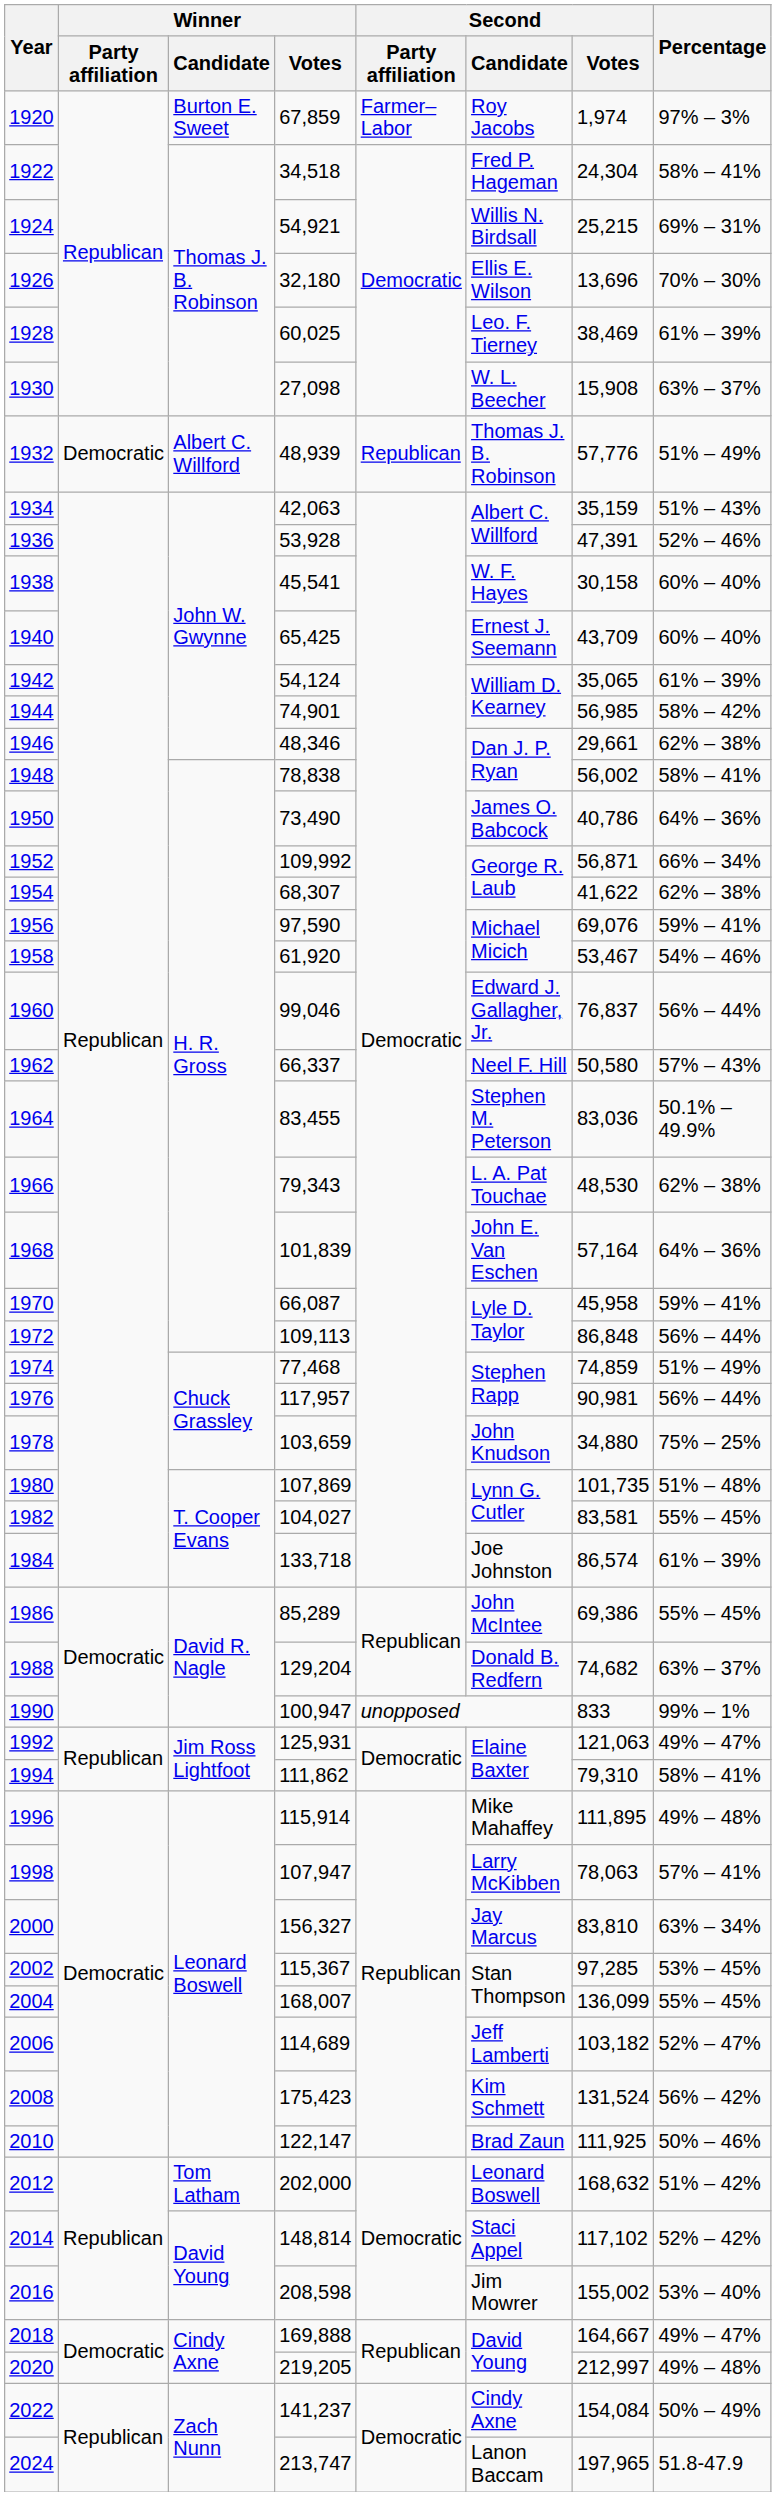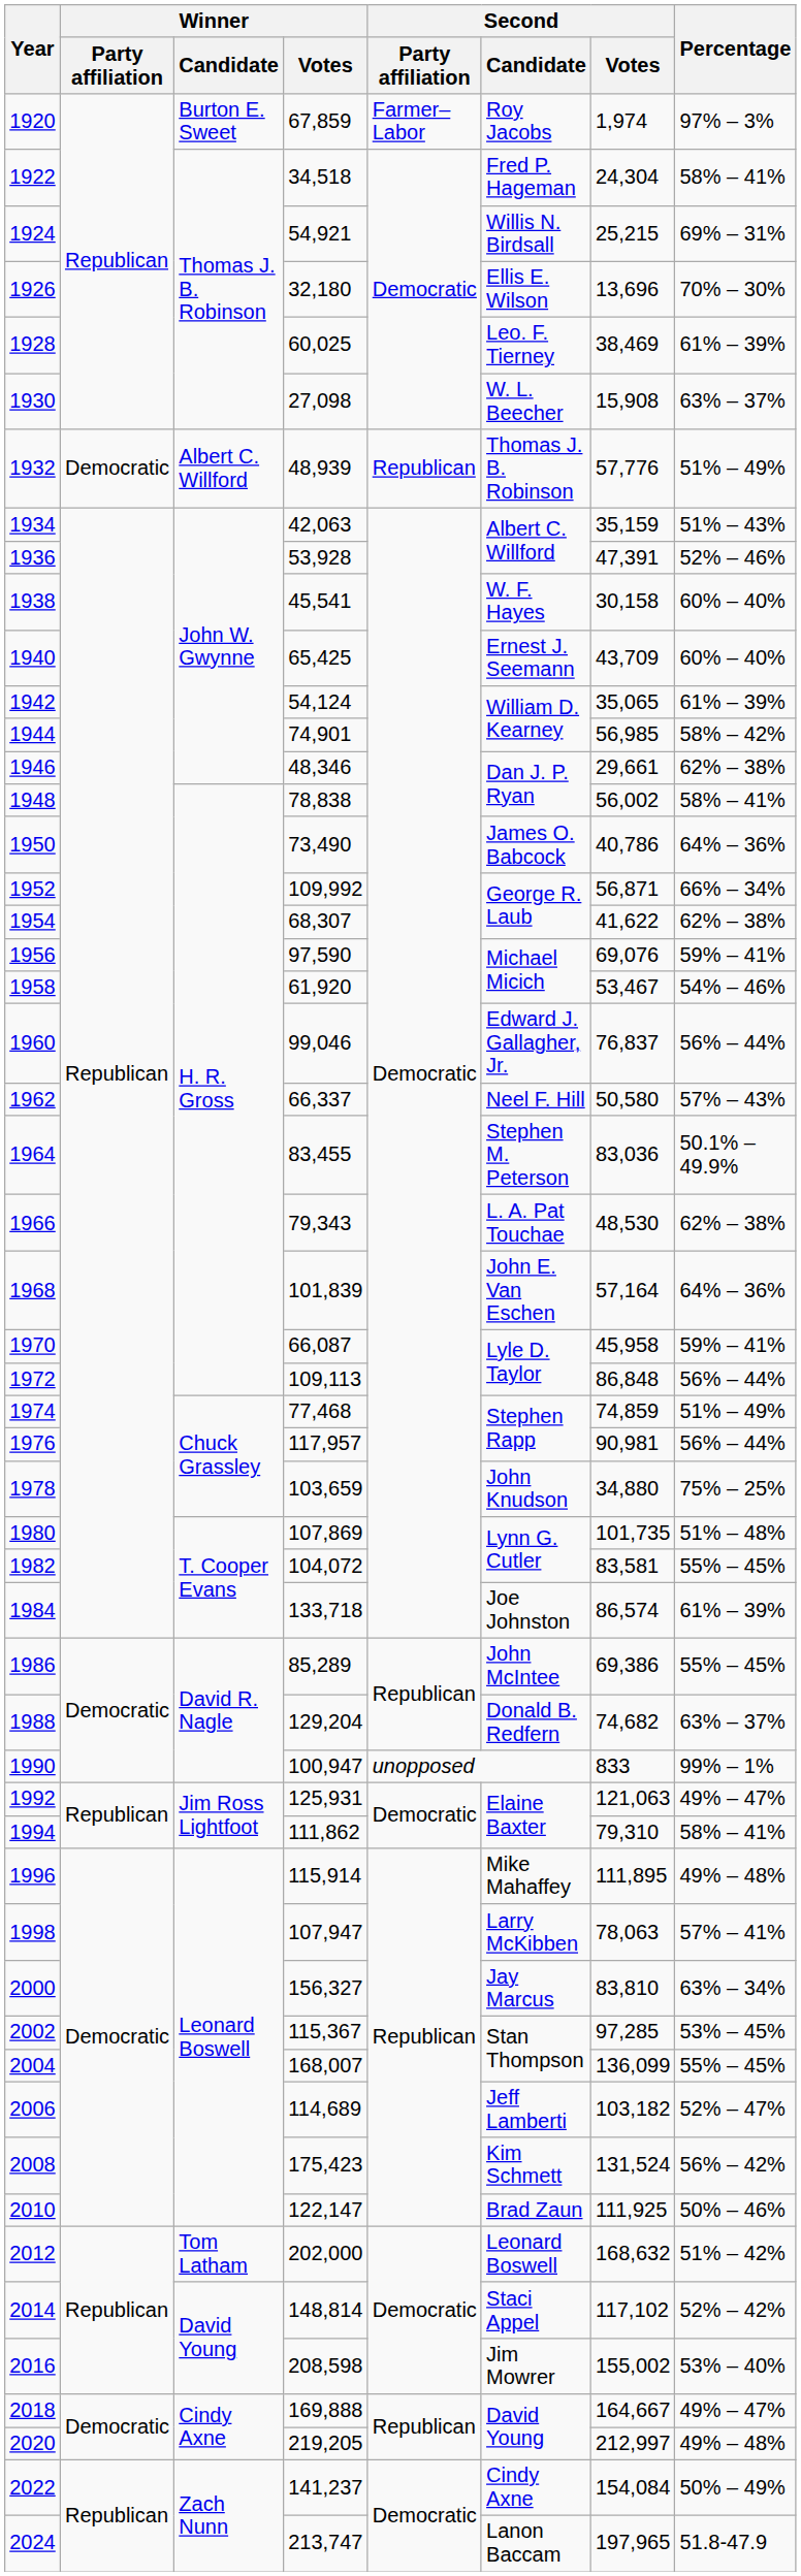 <table class="wikitable sortable">
 <tr>
 <th rowspan=2>Year</th>
 <th colspan=3>Winner</th>
 <th colspan=3>Second</th>
 <th rowspan=2>Percentage</th>
 </tr>
 <tr>
 <th>Party affiliation</th>
 <th>Candidate</th>
 <th>Votes</th>
 <th>Party affiliation</th>
 <th>Candidate</th>
 <th>Votes</th>
 </tr>
 <tr>
 <td><a href='#'>1920</a></td>
 <td rowspan=6 ><a href='#'>Republican</a></td>
 <td><a href='#'>Burton E. Sweet</a></td>
 <td>67,859</td>
 <td><a href='#'>Farmer–Labor</a></td>
 <td><a href='#'>Roy Jacobs</a></td>
 <td>1,974</td>
 <td>97% – 3%</td>
 </tr>
 <tr>
 <td><a href='#'>1922</a></td>
 <td rowspan=5><a href='#'>Thomas J. B. Robinson</a></td>
 <td>34,518</td>
 <td rowspan=5 ><a href='#'>Democratic</a></td>
 <td><a href='#'>Fred P. Hageman</a></td>
 <td>24,304</td>
 <td>58% – 41%</td>
 </tr>
 <tr>
 <td><a href='#'>1924</a></td>
 <td>54,921</td>
 <td><a href='#'>Willis N. Birdsall</a></td>
 <td>25,215</td>
 <td>69% – 31%</td>
 </tr>
 <tr>
 <td><a href='#'>1926</a></td>
 <td>32,180</td>
 <td><a href='#'>Ellis E. Wilson</a></td>
 <td>13,696</td>
 <td>70% – 30%</td>
 </tr>
 <tr>
 <td><a href='#'>1928</a></td>
 <td>60,025</td>
 <td><a href='#'>Leo. F. Tierney</a></td>
 <td>38,469</td>
 <td>61% – 39%</td>
 </tr>
 <tr>
 <td><a href='#'>1930</a></td>
 <td>27,098</td>
 <td><a href='#'>W. L. Beecher</a></td>
 <td>15,908</td>
 <td>63% – 37%</td>
 </tr>
 <tr>
 <td><a href='#'>1932</a></td>
 <td>Democratic</td>
 <td><a href='#'>Albert C. Willford</a></td>
 <td>48,939</td>
 <td><a href='#'>Republican</a></td>
 <td><a href='#'>Thomas J. B. Robinson</a></td>
 <td>57,776</td>
 <td>51% – 49%</td>
 </tr>
 <tr>
 <td><a href='#'>1934</a></td>
 <td rowspan=26 >Republican</td>
 <td rowspan=7><a href='#'>John W. Gwynne</a></td>
 <td>42,063</td>
 <td rowspan=26 >Democratic</td>
 <td rowspan=2><a href='#'>Albert C. Willford</a></td>
 <td>35,159</td>
 <td>51% – 43%</td>
 </tr>
 <tr>
 <td><a href='#'>1936</a></td>
 <td>53,928</td>
 <td>47,391</td>
 <td>52% – 46%</td>
 </tr>
 <tr>
 <td><a href='#'>1938</a></td>
 <td>45,541</td>
 <td><a href='#'>W. F. Hayes</a></td>
 <td>30,158</td>
 <td>60% – 40%</td>
 </tr>
 <tr>
 <td><a href='#'>1940</a></td>
 <td>65,425</td>
 <td><a href='#'>Ernest J. Seemann</a></td>
 <td>43,709</td>
 <td>60% – 40%</td>
 </tr>
 <tr>
 <td><a href='#'>1942</a></td>
 <td>54,124</td>
 <td rowspan=2><a href='#'>William D. Kearney</a></td>
 <td>35,065</td>
 <td>61% – 39%</td>
 </tr>
 <tr>
 <td><a href='#'>1944</a></td>
 <td>74,901</td>
 <td>56,985</td>
 <td>58% – 42%</td>
 </tr>
 <tr>
 <td><a href='#'>1946</a></td>
 <td>48,346</td>
 <td rowspan=2><a href='#'>Dan J. P. Ryan</a></td>
 <td>29,661</td>
 <td>62% – 38%</td>
 </tr>
 <tr>
 <td><a href='#'>1948</a></td>
 <td rowspan=13><a href='#'>H. R. Gross</a></td>
 <td>78,838</td>
 <td>56,002</td>
 <td>58% – 41%</td>
 </tr>
 <tr>
 <td><a href='#'>1950</a></td>
 <td>73,490</td>
 <td><a href='#'>James O. Babcock</a></td>
 <td>40,786</td>
 <td>64% – 36%</td>
 </tr>
 <tr>
 <td><a href='#'>1952</a></td>
 <td>109,992</td>
 <td rowspan=2><a href='#'>George R. Laub</a></td>
 <td>56,871</td>
 <td>66% – 34%</td>
 </tr>
 <tr>
 <td><a href='#'>1954</a></td>
 <td>68,307</td>
 <td>41,622</td>
 <td>62% – 38%</td>
 </tr>
 <tr>
 <td><a href='#'>1956</a></td>
 <td>97,590</td>
 <td rowspan=2><a href='#'>Michael Micich</a></td>
 <td>69,076</td>
 <td>59% – 41%</td>
 </tr>
 <tr>
 <td><a href='#'>1958</a></td>
 <td>61,920</td>
 <td>53,467</td>
 <td>54% – 46%</td>
 </tr>
 <tr>
 <td><a href='#'>1960</a></td>
 <td>99,046</td>
 <td><a href='#'>Edward J. Gallagher, Jr.</a></td>
 <td>76,837</td>
 <td>56% – 44%</td>
 </tr>
 <tr>
 <td><a href='#'>1962</a></td>
 <td>66,337</td>
 <td><a href='#'>Neel F. Hill</a></td>
 <td>50,580</td>
 <td>57% – 43%</td>
 </tr>
 <tr>
 <td><a href='#'>1964</a></td>
 <td>83,455</td>
 <td><a href='#'>Stephen M. Peterson</a></td>
 <td>83,036</td>
 <td>50.1% – 49.9%</td>
 </tr>
 <tr>
 <td><a href='#'>1966</a></td>
 <td>79,343</td>
 <td><a href='#'>L. A. Pat Touchae</a></td>
 <td>48,530</td>
 <td>62% – 38%</td>
 </tr>
 <tr>
 <td><a href='#'>1968</a></td>
 <td>101,839</td>
 <td><a href='#'>John E. Van Eschen</a></td>
 <td>57,164</td>
 <td>64% – 36%</td>
 </tr>
 <tr>
 <td><a href='#'>1970</a></td>
 <td>66,087</td>
 <td rowspan=2><a href='#'>Lyle D. Taylor</a></td>
 <td>45,958</td>
 <td>59% – 41%</td>
 </tr>
 <tr>
 <td><a href='#'>1972</a></td>
 <td>109,113</td>
 <td>86,848</td>
 <td>56% – 44%</td>
 </tr>
 <tr>
 <td><a href='#'>1974</a></td>
 <td rowspan=3><a href='#'>Chuck Grassley</a></td>
 <td>77,468</td>
 <td rowspan=2><a href='#'>Stephen Rapp</a></td>
 <td>74,859</td>
 <td>51% – 49%</td>
 </tr>
 <tr>
 <td><a href='#'>1976</a></td>
 <td>117,957</td>
 <td>90,981</td>
 <td>56% – 44%</td>
 </tr>
 <tr>
 <td><a href='#'>1978</a></td>
 <td>103,659</td>
 <td><a href='#'>John Knudson</a></td>
 <td>34,880</td>
 <td>75% – 25%</td>
 </tr>
 <tr>
 <td><a href='#'>1980</a></td>
 <td rowspan=3><a href='#'>T. Cooper Evans</a></td>
 <td>107,869</td>
 <td rowspan=2><a href='#'>Lynn G. Cutler</a></td>
 <td>101,735</td>
 <td>51% – 48%</td>
 </tr>
 <tr>
 <td><a href='#'>1982</a></td>
-<td>104,027</td>
+<td>104,072</td>
 <td>83,581</td>
 <td>55% – 45%</td>
 </tr>
 <tr>
 <td><a href='#'>1984</a></td>
 <td>133,718</td>
 <td>Joe Johnston</td>
 <td>86,574</td>
 <td>61% – 39%</td>
 </tr>
 <tr>
 <td><a href='#'>1986</a></td>
 <td rowspan=3 >Democratic</td>
 <td rowspan=3><a href='#'>David R. Nagle</a></td>
 <td>85,289</td>
 <td rowspan=2 >Republican</td>
 <td><a href='#'>John McIntee</a></td>
 <td>69,386</td>
 <td>55% – 45%</td>
 </tr>
 <tr>
 <td><a href='#'>1988</a></td>
 <td>129,204</td>
 <td><a href='#'>Donald B. Redfern</a></td>
 <td>74,682</td>
 <td>63% – 37%</td>
 </tr>
 <tr>
 <td><a href='#'>1990</a></td>
 <td>100,947</td>
 <td colspan=2><em>unopposed</em></td>
 <td>833</td>
 <td>99% – 1%</td>
 </tr>
 <tr>
 <td><a href='#'>1992</a></td>
 <td rowspan=2 >Republican</td>
 <td rowspan=2><a href='#'>Jim Ross Lightfoot</a></td>
 <td>125,931</td>
 <td rowspan=2 >Democratic</td>
 <td rowspan=2><a href='#'>Elaine Baxter</a></td>
 <td>121,063</td>
 <td>49% – 47%</td>
 </tr>
 <tr>
 <td><a href='#'>1994</a></td>
 <td>111,862</td>
 <td>79,310</td>
 <td>58% – 41%</td>
 </tr>
 <tr>
 <td><a href='#'>1996</a></td>
 <td rowspan=8 >Democratic</td>
 <td rowspan=8><a href='#'>Leonard Boswell</a></td>
 <td>115,914</td>
 <td rowspan=8 >Republican</td>
 <td>Mike Mahaffey</td>
 <td>111,895</td>
 <td>49% – 48%</td>
 </tr>
 <tr>
 <td><a href='#'>1998</a></td>
 <td>107,947</td>
 <td><a href='#'>Larry McKibben</a></td>
 <td>78,063</td>
 <td>57% – 41%</td>
 </tr>
 <tr>
 <td><a href='#'>2000</a></td>
 <td>156,327</td>
 <td><a href='#'>Jay Marcus</a></td>
 <td>83,810</td>
 <td>63% – 34%</td>
 </tr>
 <tr>
 <td><a href='#'>2002</a></td>
 <td>115,367</td>
 <td rowspan=2>Stan Thompson</td>
 <td>97,285</td>
 <td>53% – 45%</td>
 </tr>
 <tr>
 <td><a href='#'>2004</a></td>
 <td>168,007</td>
 <td>136,099</td>
 <td>55% – 45%</td>
 </tr>
 <tr>
 <td><a href='#'>2006</a></td>
 <td>114,689</td>
 <td><a href='#'>Jeff Lamberti</a></td>
 <td>103,182</td>
 <td>52% – 47%</td>
 </tr>
 <tr>
 <td><a href='#'>2008</a></td>
 <td>175,423</td>
 <td><a href='#'>Kim Schmett</a></td>
 <td>131,524</td>
 <td>56% – 42%</td>
 </tr>
 <tr>
 <td><a href='#'>2010</a></td>
 <td>122,147</td>
 <td><a href='#'>Brad Zaun</a></td>
 <td>111,925</td>
 <td>50% – 46%</td>
 </tr>
 <tr>
 <td><a href='#'>2012</a></td>
 <td rowspan=3 >Republican</td>
 <td><a href='#'>Tom Latham</a></td>
 <td>202,000</td>
 <td rowspan=3 >Democratic</td>
 <td><a href='#'>Leonard Boswell</a></td>
 <td>168,632</td>
 <td>51% – 42%</td>
 </tr>
 <tr>
 <td><a href='#'>2014</a></td>
 <td rowspan=2><a href='#'>David Young</a></td>
 <td>148,814</td>
 <td><a href='#'>Staci Appel</a></td>
 <td>117,102</td>
 <td>52% – 42%</td>
 </tr>
 <tr>
 <td><a href='#'>2016</a></td>
 <td>208,598</td>
 <td>Jim Mowrer</td>
 <td>155,002</td>
 <td>53% – 40%</td>
 </tr>
 <tr>
 <td><a href='#'>2018</a></td>
 <td rowspan=2 >Democratic</td>
 <td rowspan=2><a href='#'>Cindy Axne</a></td>
 <td>169,888</td>
 <td rowspan=2 >Republican</td>
 <td rowspan=2><a href='#'>David Young</a></td>
 <td>164,667</td>
 <td>49% – 47%</td>
 </tr>
 <tr>
 <td><a href='#'>2020</a></td>
 <td>219,205</td>
 <td>212,997</td>
 <td>49% – 48%</td>
 </tr>
 <tr>
 <td><a href='#'>2022</a></td>
 <td rowspan=2 >Republican</td>
 <td rowspan=2><a href='#'>Zach Nunn</a></td>
 <td>141,237</td>
 <td rowspan=2 >Democratic</td>
 <td><a href='#'>Cindy Axne</a></td>
 <td>154,084</td>
 <td>50% – 49%</td>
 </tr>
 <tr>
 <td><a href='#'>2024</a></td>
 <td>213,747</td>
 <td>Lanon Baccam</td>
 <td>197,965</td>
 <td>51.8-47.9</td>
 </tr>
 </table>
